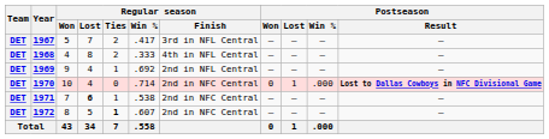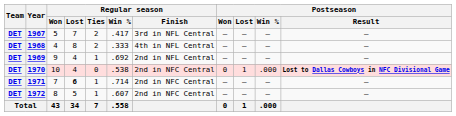 <table class="wikitable" style="font-size: 95%; text-align:center;">
 <tr>
 <th rowspan="2">Team</th>
 <th rowspan="2">Year</th>
 <th colspan="5">Regular season</th>
 <th colspan="4">Postseason</th>
 </tr>
 <tr>
 <th>Won</th>
 <th>Lost</th>
 <th>Ties</th>
 <th>Win %</th>
 <th>Finish</th>
 <th>Won</th>
 <th>Lost</th>
 <th>Win %</th>
 <th>Result</th>
 </tr>
 <tr>
 <th><a href='#'>DET</a></th>
 <th><a href='#'>1967</a></th>
 <td>5</td>
 <td>7</td>
 <td>2</td>
 <td>.417</td>
 <td>3rd in NFL Central</td>
 <td>–</td>
 <td>–</td>
 <td>–</td>
 <td>–</td>
 </tr>
 <tr>
 <th><a href='#'>DET</a></th>
 <th><a href='#'>1968</a></th>
 <td>4</td>
 <td>8</td>
 <td>2</td>
 <td>.333</td>
 <td>4th in NFL Central</td>
 <td>–</td>
 <td>–</td>
 <td>–</td>
 <td>–</td>
 </tr>
 <tr>
 <th><a href='#'>DET</a></th>
 <th><a href='#'>1969</a></th>
 <td>9</td>
 <td>4</td>
 <td>1</td>
 <td>.692</td>
 <td>2nd in NFL Central</td>
 <td>–</td>
 <td>–</td>
 <td>–</td>
 <td>–</td>
 </tr>
 <tr ! style="background:#fdd;">
 <th><a href='#'>DET</a></th>
 <th><a href='#'>1970</a></th>
 <td>10</td>
 <td>4</td>
 <td>0</td>
-<td>.714</td>
+<td>.538</td>
 <td>2nd in NFC Central</td>
 <td>0</td>
 <td>1</td>
 <td>.000</td>
 <td><small><strong>Lost to <a href='#'>Dallas Cowboys</a> in <a href='#'>NFC Divisional Game</a></strong></small></td>
 </tr>
 <tr>
 <th><a href='#'>DET</a></th>
 <th><a href='#'>1971</a></th>
 <td>7</td>
 <td><strong>6</strong></td>
 <td>1</td>
-<td>.538</td>
+<td>.714</td>
 <td>2nd in NFC Central</td>
 <td>–</td>
 <td>–</td>
 <td>–</td>
 <td>–</td>
 </tr>
 <tr>
 <th><a href='#'>DET</a></th>
 <th><a href='#'>1972</a></th>
 <td>8</td>
 <td>5</td>
-<td><strong>1</strong></td>
+<td>1</td>
 <td>.607</td>
 <td>2nd in NFC Central</td>
 <td>–</td>
 <td>–</td>
 <td>–</td>
 <td>–</td>
 </tr>
 <tr>
 <th colspan="2">Total</th>
 <th>43</th>
 <th>34</th>
 <th>7</th>
 <th>.558</th>
 <th></th>
 <th>0</th>
 <th>1</th>
 <th>.000</th>
 <th></th>
 </tr>
 </table>
